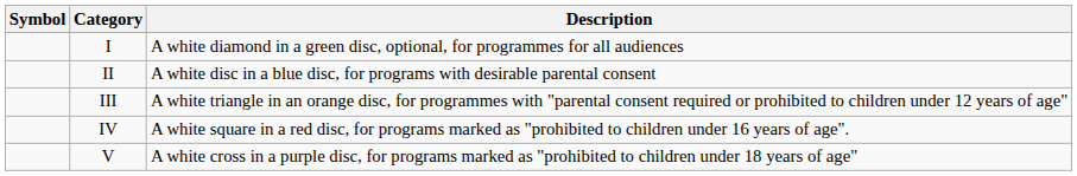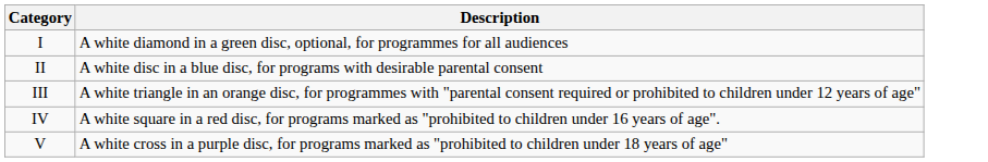 <table class="wikitable mw-collapsible">
 <tr>
-<th>Symbol</th>
 <th>Category</th>
 <th>Description</th>
 </tr>
 <tr>
-<td></td>
 <td align="center">I</td>
 <td>A white diamond in a green disc, optional, for programmes for all audiences</td>
 </tr>
 <tr>
-<td></td>
 <td align="center">II</td>
 <td>A white disc in a blue disc, for programs with desirable parental consent</td>
 </tr>
 <tr>
-<td></td>
 <td align="center">III</td>
 <td>A white triangle in an orange disc, for programmes with "parental consent required or prohibited to children under 12 years of age"</td>
 </tr>
 <tr>
-<td></td>
 <td align="center">IV</td>
 <td>A white square in a red disc, for programs marked as "prohibited to children under 16 years of age".</td>
 </tr>
 <tr>
-<td></td>
 <td align="center">V</td>
 <td>A white cross in a purple disc, for programs marked as "prohibited to children under 18 years of age"</td>
 </tr>
 </table>
